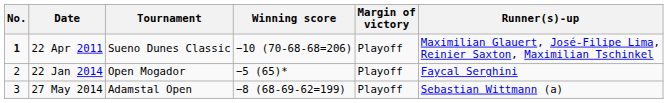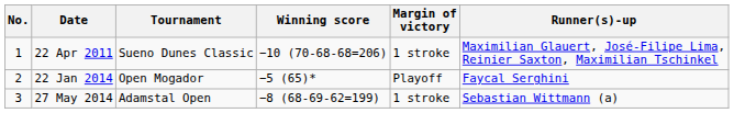 <table class="wikitable" style="font-size:95%;">
 <tr>
 <th>No.</th>
 <th>Date</th>
 <th>Tournament</th>
 <th>Winning score</th>
 <th>Margin of<br>victory</th>
 <th>Runner(s)-up</th>
 </tr>
 <tr>
-<td align=center><strong>1</strong></td>
+<td align=center>1</td>
 <td align=right>22 Apr <a href='#'>2011</a></td>
 <td>Sueno Dunes Classic</td>
 <td>−10 (70-68-68=206)</td>
-<td>Playoff</td>
+<td>1 stroke</td>
 <td> <a href='#'>Maximilian Glauert</a>,  <a href='#'>José-Filipe Lima</a>,<br> <a href='#'>Reinier Saxton</a>,  <a href='#'>Maximilian Tschinkel</a></td>
 </tr>
 <tr>
 <td align=center>2</td>
 <td align=right>22 Jan <a href='#'>2014</a></td>
 <td>Open Mogador</td>
 <td>−5 (65)*</td>
 <td>Playoff</td>
 <td> <a href='#'>Faycal Serghini</a></td>
 </tr>
 <tr>
 <td align=center>3</td>
 <td align=right>27 May 2014</td>
 <td>Adamstal Open</td>
 <td>−8 (68-69-62=199)</td>
-<td>Playoff</td>
+<td>1 stroke</td>
 <td> <a href='#'>Sebastian Wittmann</a> (a)</td>
 </tr>
 </table>
